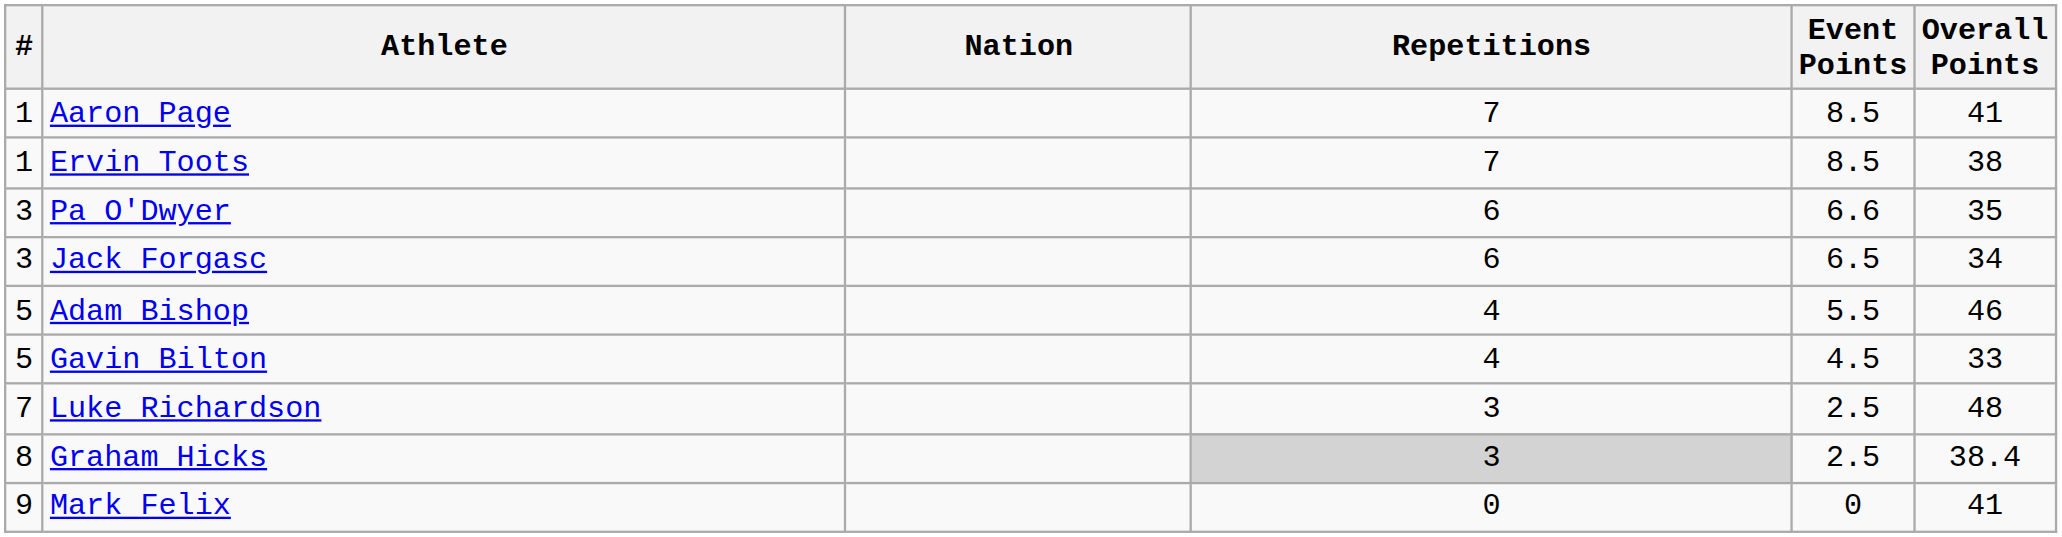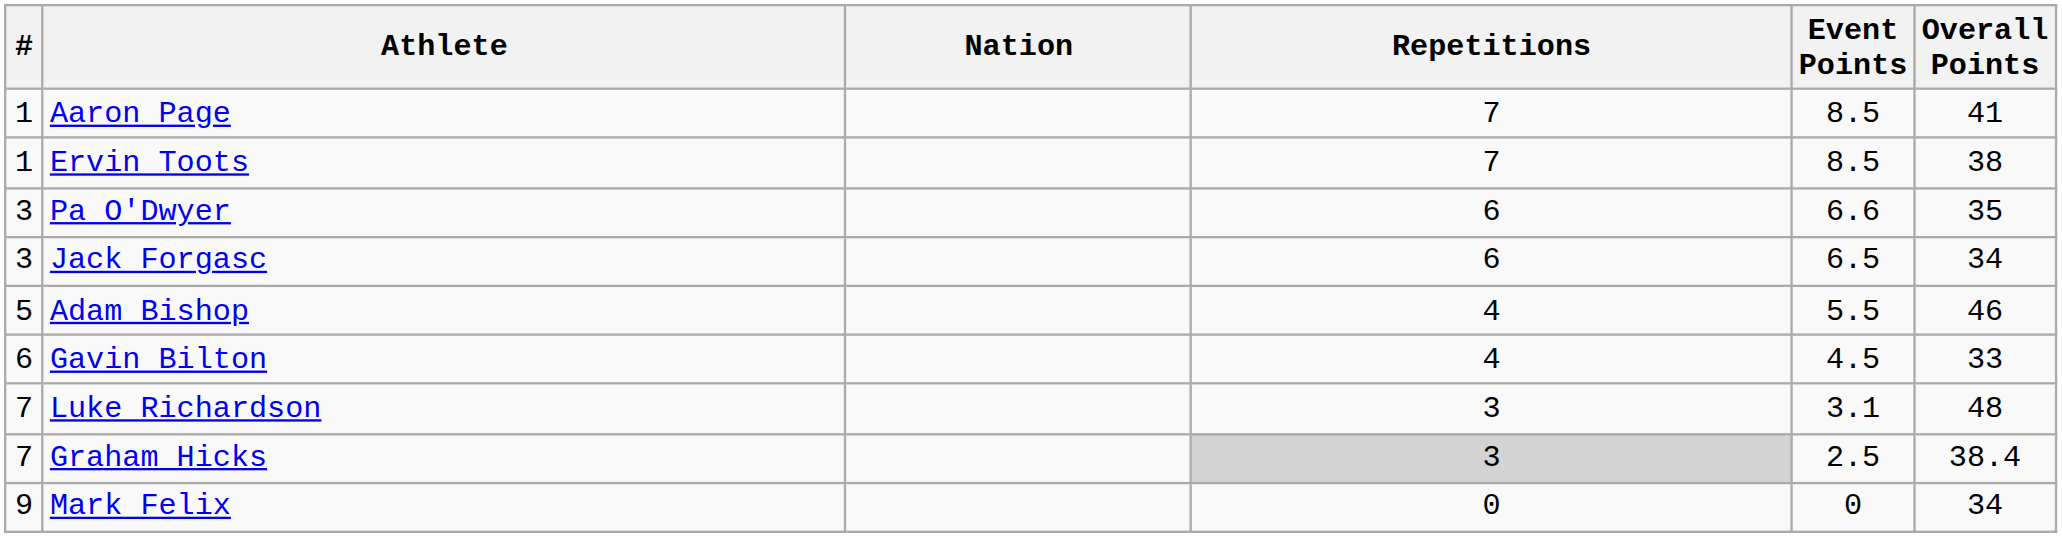 <table class="wikitable sortable" style="text-align:center;width: 70%;">
 <tr>
 <th scope="col" style="width: 10px;">#</th>
 <th scope="col">Athlete</th>
 <th scope="col">Nation</th>
 <th scope="col">Repetitions</th>
 <th scope="col" style="width: 10px;">Event Points</th>
 <th scope="col" style="width: 10px;">Overall Points</th>
 </tr>
 <tr>
 <td>1</td>
 <td align=left><a href='#'>Aaron Page</a></td>
 <td align=left></td>
 <td>7</td>
 <td>8.5</td>
 <td>41</td>
 </tr>
 <tr>
 <td>1</td>
 <td align=left><a href='#'>Ervin Toots</a></td>
 <td align=left></td>
 <td>7</td>
 <td>8.5</td>
 <td>38</td>
 </tr>
 <tr>
 <td>3</td>
 <td align=left><a href='#'>Pa O'Dwyer</a></td>
 <td align=left></td>
 <td>6</td>
 <td>6.6</td>
 <td>35</td>
 </tr>
 <tr>
 <td>3</td>
 <td align=left><a href='#'>Jack Forgasc</a></td>
 <td align=left></td>
 <td>6</td>
 <td>6.5</td>
 <td>34</td>
 </tr>
 <tr>
 <td>5</td>
 <td align=left><a href='#'>Adam Bishop</a></td>
 <td align=left></td>
 <td>4</td>
 <td>5.5</td>
 <td>46</td>
 </tr>
 <tr>
-<td>5</td>
+<td>6</td>
 <td align=left><a href='#'>Gavin Bilton</a></td>
 <td align=left></td>
 <td>4</td>
 <td>4.5</td>
 <td>33</td>
 </tr>
 <tr>
 <td>7</td>
 <td align=left><a href='#'>Luke Richardson</a></td>
 <td align=left></td>
 <td>3</td>
-<td>2.5</td>
+<td>3.1</td>
 <td>48</td>
 </tr>
 <tr>
-<td>8</td>
+<td>7</td>
 <td align=left><a href='#'>Graham Hicks</a></td>
 <td align=left></td>
 <td style="background: lightgrey;">3</td>
 <td>2.5</td>
 <td>38.4</td>
 </tr>
 <tr>
 <td>9</td>
 <td align=left><a href='#'>Mark Felix</a></td>
 <td align=left></td>
 <td>0</td>
 <td>0</td>
-<td>41</td>
+<td>34</td>
 </tr>
 </table>
